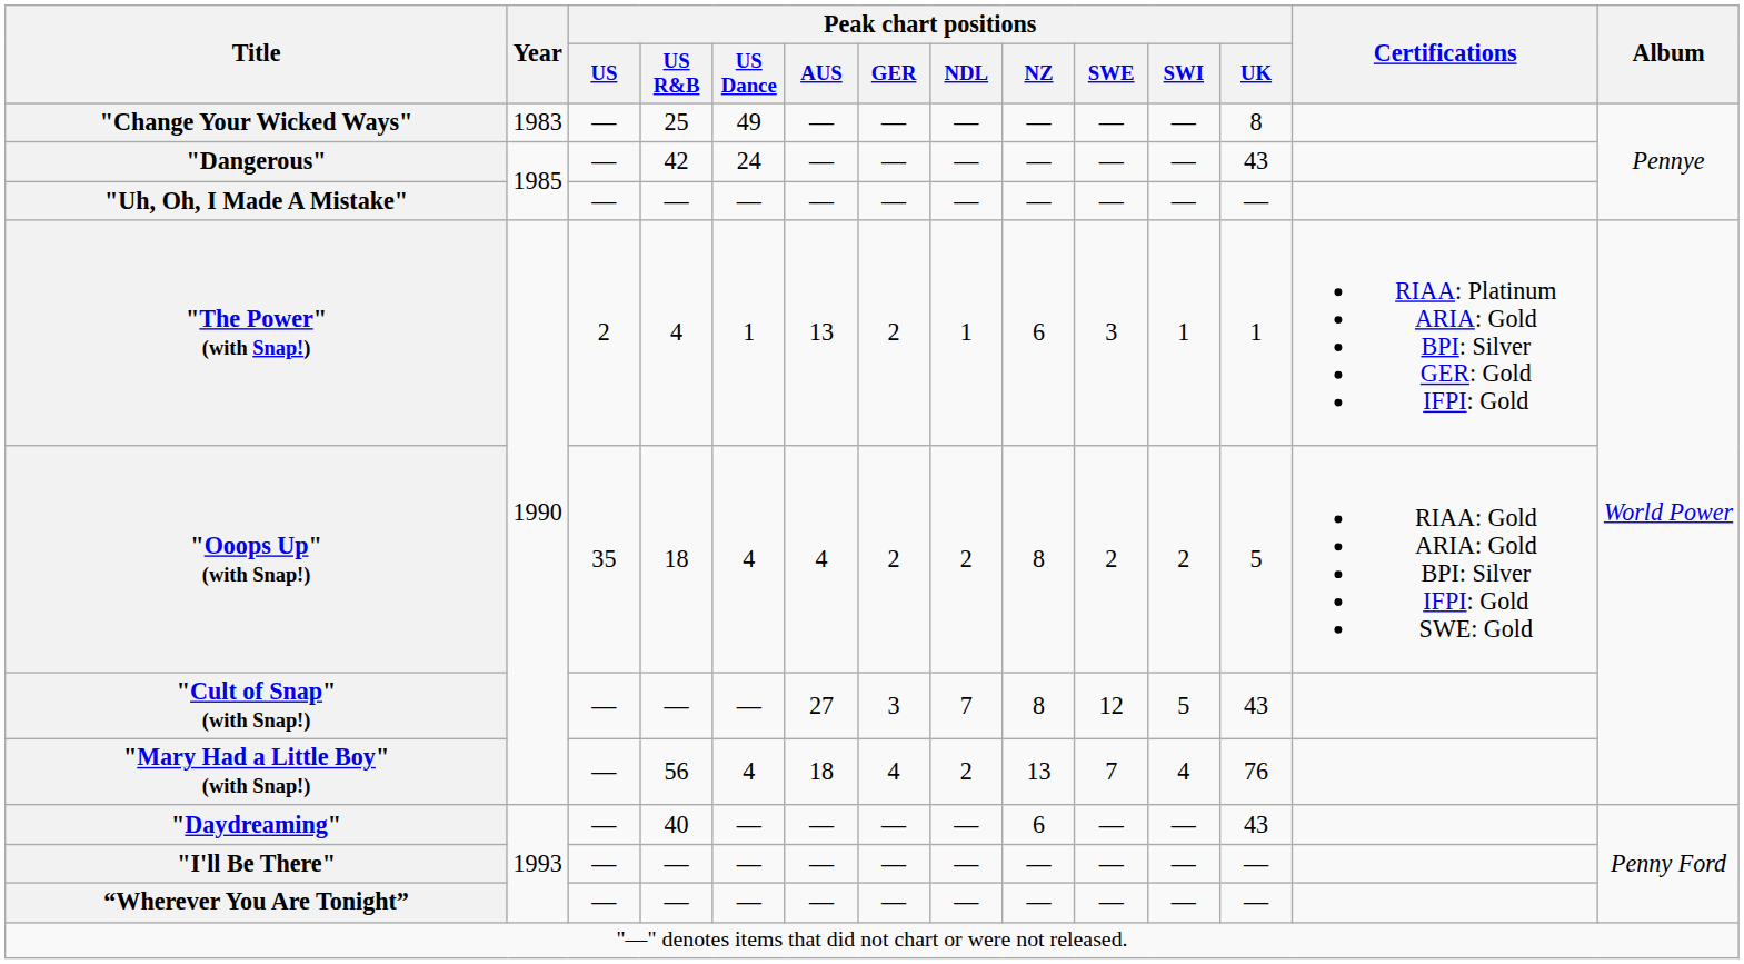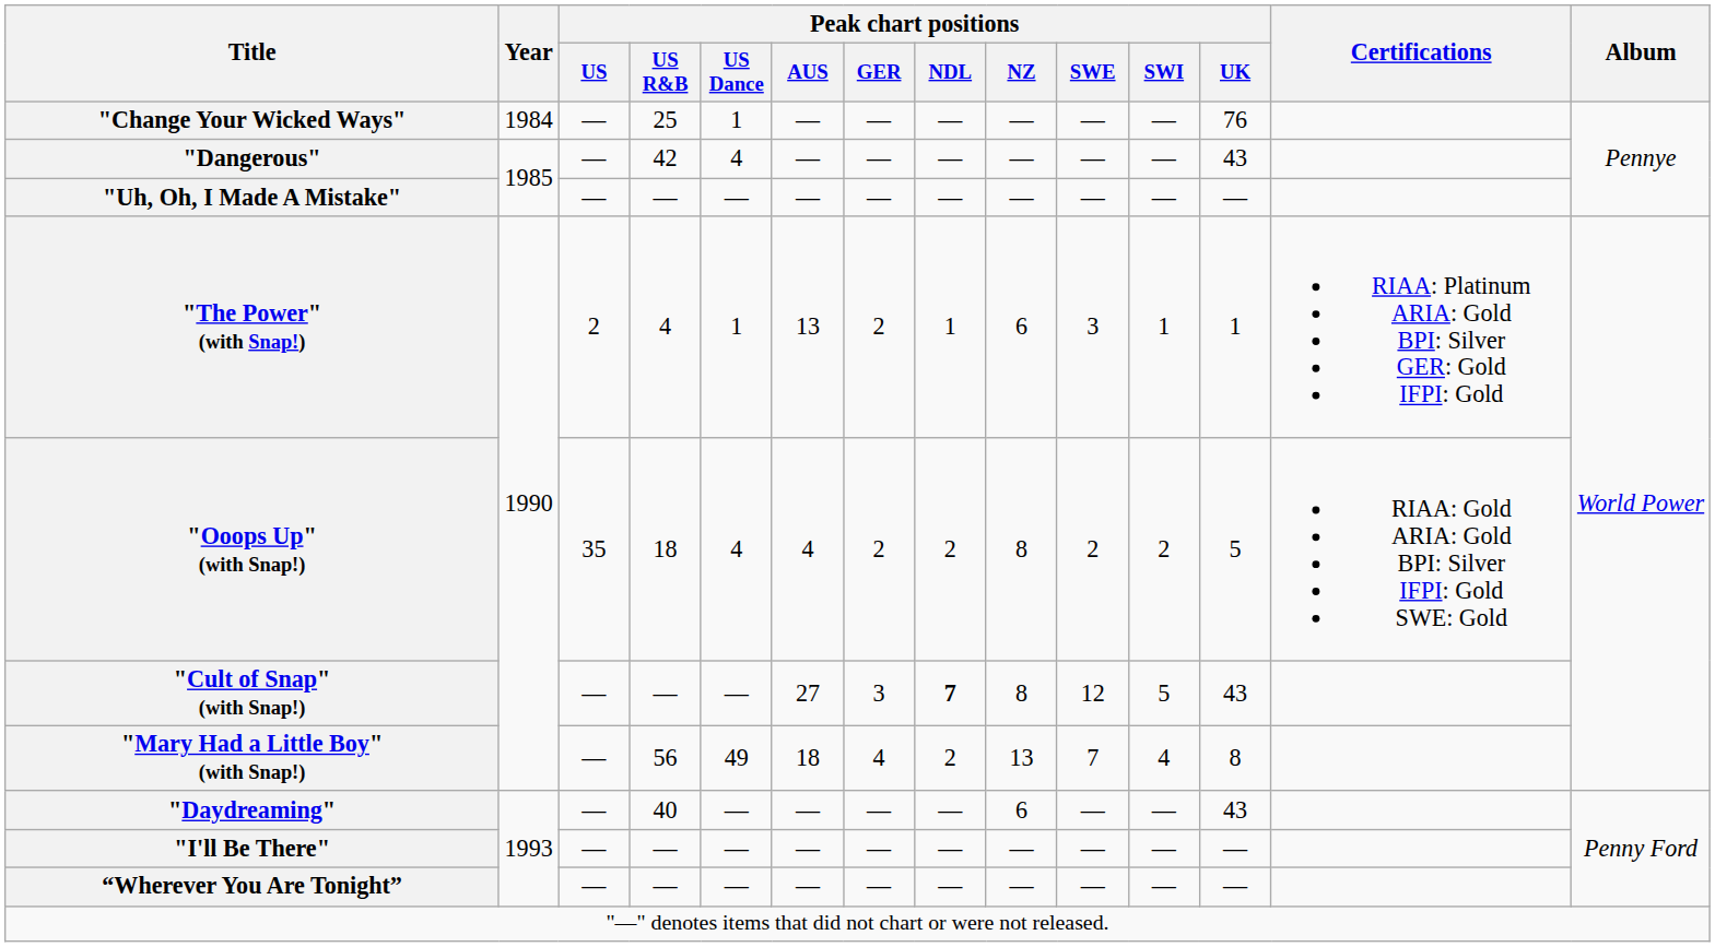 <table class="wikitable plainrowheaders" style="text-align:center;">
 <tr>
 <th scope="col" rowspan="2" style="width:20em;">Title</th>
 <th scope="col" rowspan="2">Year</th>
 <th scope="col" colspan="10">Peak chart positions</th>
 <th scope="col" rowspan="2" style="width:12em;"><a href='#'>Certifications</a></th>
 <th scope="col" rowspan="2">Album</th>
 </tr>
 <tr>
 <th style="width:3em;font-size:85%"><a href='#'>US</a><br></th>
 <th style="width:3em;font-size:85%"><a href='#'>US<br>R&B</a><br></th>
 <th style="width:3em;font-size:85%"><a href='#'>US<br>Dance</a><br></th>
 <th style="width:3em;font-size:85%"><a href='#'>AUS</a><br></th>
 <th style="width:3em;font-size:85%"><a href='#'>GER</a><br></th>
 <th style="width:3em;font-size:85%"><a href='#'>NDL</a><br></th>
 <th style="width:3em;font-size:85%"><a href='#'>NZ</a><br></th>
 <th style="width:3em;font-size:85%"><a href='#'>SWE</a><br></th>
 <th style="width:3em;font-size:85%"><a href='#'>SWI</a><br></th>
 <th style="width:3em;font-size:85%"><a href='#'>UK</a><br></th>
 </tr>
 <tr>
 <th scope="row">"Change Your Wicked Ways"</th>
-<td rowspan="1">1983</td>
+<td rowspan="1">1984</td>
 <td>—</td>
 <td>25</td>
-<td>49</td>
+<td>1</td>
 <td>—</td>
 <td>—</td>
 <td>—</td>
 <td>—</td>
 <td>—</td>
 <td>—</td>
-<td>8</td>
+<td>76</td>
 <td></td>
 <td rowspan=3><em>Pennye</em></td>
 </tr>
 <tr>
 <th scope="row">"Dangerous"</th>
 <td rowspan="2">1985</td>
 <td>—</td>
 <td>42</td>
-<td>24</td>
+<td>4</td>
 <td>—</td>
 <td>—</td>
 <td>—</td>
 <td>—</td>
 <td>—</td>
 <td>—</td>
 <td>43</td>
 <td></td>
 </tr>
 <tr>
 <th scope="row">"Uh, Oh, I Made A Mistake"</th>
 <td>—</td>
 <td>—</td>
 <td>—</td>
 <td>—</td>
 <td>—</td>
 <td>—</td>
 <td>—</td>
 <td>—</td>
 <td>—</td>
 <td>—</td>
 <td></td>
 </tr>
 <tr>
 <th scope="row">"<a href='#'>The Power</a>"<br><small>(with <a href='#'>Snap!</a>)</small></th>
 <td rowspan="4">1990</td>
 <td>2</td>
 <td>4</td>
 <td>1</td>
 <td>13</td>
 <td>2</td>
 <td>1</td>
 <td>6</td>
 <td>3</td>
 <td>1</td>
 <td>1</td>
 <td><br><ul><li><a href='#'>RIAA</a>: Platinum</li><li><a href='#'>ARIA</a>: Gold </li><li><a href='#'>BPI</a>: Silver</li><li><a href='#'>GER</a>: Gold</li><li><a href='#'>IFPI</a>: Gold</li></ul></td>
 <td rowspan=4><em><a href='#'>World Power</a></em></td>
 </tr>
 <tr>
 <th scope="row">"<a href='#'>Ooops Up</a>"<br><small>(with Snap!)</small></th>
 <td>35</td>
 <td>18</td>
 <td>4</td>
 <td>4</td>
 <td>2</td>
 <td>2</td>
 <td>8</td>
 <td>2</td>
 <td>2</td>
 <td>5</td>
 <td><br><ul><li>RIAA: Gold</li><li>ARIA: Gold </li><li>BPI: Silver</li><li><a href='#'>IFPI</a>: Gold</li><li>SWE: Gold</li></ul></td>
 </tr>
 <tr>
 <th scope="row">"<a href='#'>Cult of Snap</a>"<br><small>(with Snap!)</small></th>
 <td>—</td>
 <td>—</td>
 <td>—</td>
 <td>27</td>
 <td>3</td>
-<td>7</td>
+<td><strong>7</strong></td>
 <td>8</td>
 <td>12</td>
 <td>5</td>
 <td>43</td>
 <td></td>
 </tr>
 <tr>
 <th scope="row">"<a href='#'>Mary Had a Little Boy</a>"<br><small>(with Snap!)</small></th>
 <td>—</td>
 <td>56</td>
-<td>4</td>
+<td>49</td>
 <td>18</td>
 <td>4</td>
 <td>2</td>
 <td>13</td>
 <td>7</td>
 <td>4</td>
-<td>76</td>
+<td>8</td>
 <td></td>
 </tr>
 <tr>
 <th scope="row">"<a href='#'>Daydreaming</a>"</th>
 <td rowspan="3">1993</td>
 <td>—</td>
 <td>40</td>
 <td>—</td>
 <td>—</td>
 <td>—</td>
 <td>—</td>
 <td>6</td>
 <td>—</td>
 <td>—</td>
 <td>43</td>
 <td></td>
 <td rowspan=3><em>Penny Ford</em></td>
 </tr>
 <tr>
 <th scope="row">"I'll Be There"</th>
 <td>—</td>
 <td>—</td>
 <td>—</td>
 <td>—</td>
 <td>—</td>
 <td>—</td>
 <td>—</td>
 <td>—</td>
 <td>—</td>
 <td>—</td>
 <td></td>
 </tr>
 <tr>
 <th scope="row">“Wherever You Are Tonight”</th>
 <td>—</td>
 <td>—</td>
 <td>—</td>
 <td>—</td>
 <td>—</td>
 <td>—</td>
 <td>—</td>
 <td>—</td>
 <td>—</td>
 <td>—</td>
 <td></td>
 </tr>
 <tr>
 <td colspan="15" style="text-align:center; font-size:90%;">"—" denotes items that did not chart or were not released.</td>
 </tr>
 </table>
